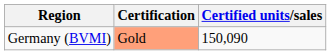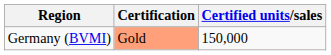 <table class="wikitable">
 <tr>
 <th>Region</th>
 <th>Certification</th>
 <th><a href='#'>Certified units</a>/sales</th>
 </tr>
 <tr>
 <td>Germany (<a href='#'>BVMI</a>)</td>
 <td style="background: lightsalmon;">Gold</td>
-<td>150,090</td>
+<td>150,000</td>
 </tr>
 </table>
